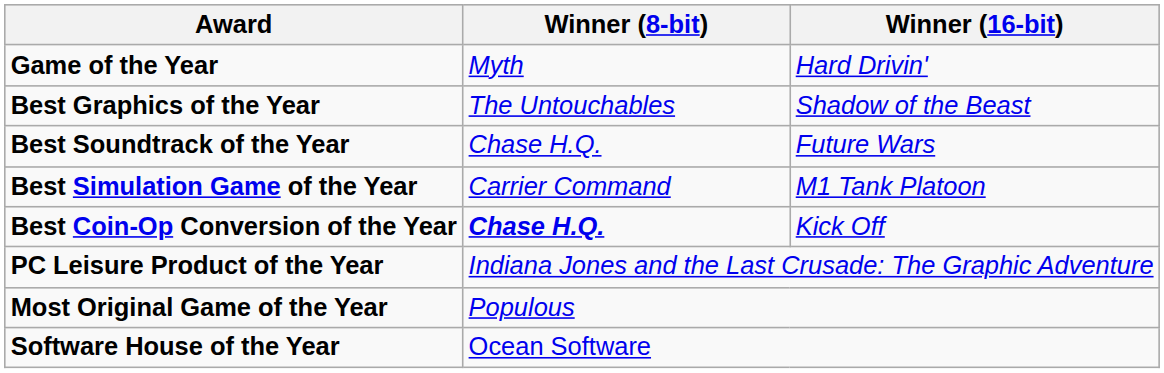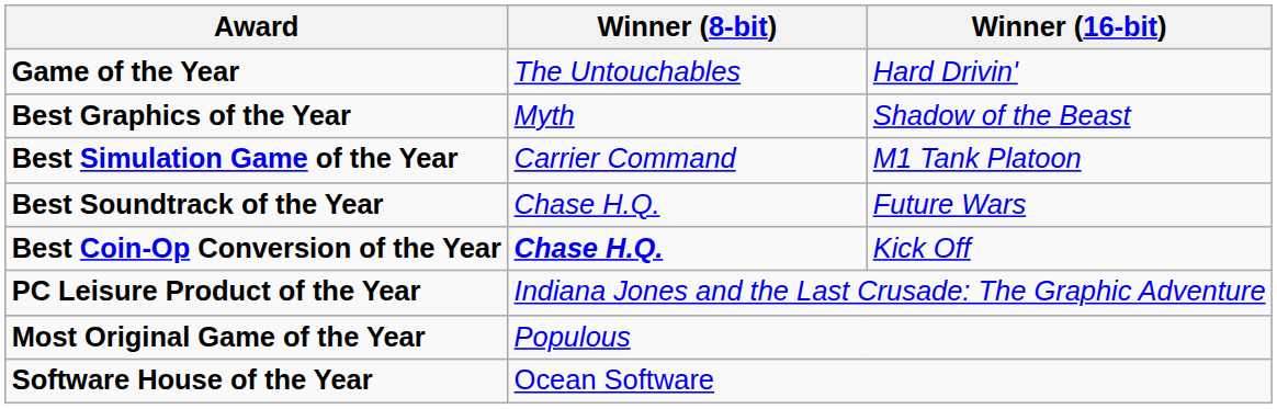 <table class="wikitable">
 <tr>
 <th><strong>Award</strong></th>
 <th><strong>Winner (<a href='#'>8-bit</a>)</strong></th>
 <th><strong>Winner (<a href='#'>16-bit</a>)</strong></th>
 </tr>
 <tr>
 <td><strong>Game of the Year</strong></td>
-<td><em><a href='#'>Myth</a></em></td>
+<td><em><a href='#'>The Untouchables</a></em></td>
 <td><em><a href='#'>Hard Drivin'</a></em></td>
 </tr>
 <tr>
 <td><strong>Best Graphics of the Year</strong></td>
-<td><em><a href='#'>The Untouchables</a></em></td>
+<td><em><a href='#'>Myth</a></em></td>
 <td><em><a href='#'>Shadow of the Beast</a> </em></td>
+</tr>
+<tr>
+<td><strong>Best <a href='#'>Simulation Game</a> of the Year</strong></td>
+<td><em><a href='#'>Carrier Command</a></em></td>
+<td><em><a href='#'>M1 Tank Platoon</a></em></td>
 </tr>
 <tr>
 <td><strong>Best Soundtrack of the Year</strong></td>
 <td><em><a href='#'>Chase H.Q.</a></em></td>
 <td><em><a href='#'>Future Wars</a></em></td>
-</tr>
-<tr>
-<td><strong>Best <a href='#'>Simulation Game</a> of the Year</strong></td>
-<td><em><a href='#'>Carrier Command</a></em></td>
-<td><em><a href='#'>M1 Tank Platoon</a></em></td>
 </tr>
 <tr>
 <td><strong>Best <a href='#'>Coin-Op</a> Conversion of the Year</strong></td>
 <td><strong><em><a href='#'>Chase H.Q.</a></em></strong></td>
 <td><em><a href='#'>Kick Off</a></em></td>
 </tr>
 <tr>
 <td><strong>PC Leisure Product of the Year</strong></td>
 <td colspan="2"><em><a href='#'>Indiana Jones and the Last Crusade: The Graphic Adventure</a></em></td>
 </tr>
 <tr>
 <td><strong>Most Original Game of the Year</strong></td>
 <td colspan="2"><em><a href='#'>Populous</a></em></td>
 </tr>
 <tr>
 <td><strong>Software House of the Year</strong></td>
 <td colspan="2"><a href='#'>Ocean Software</a></td>
 </tr>
 </table>
